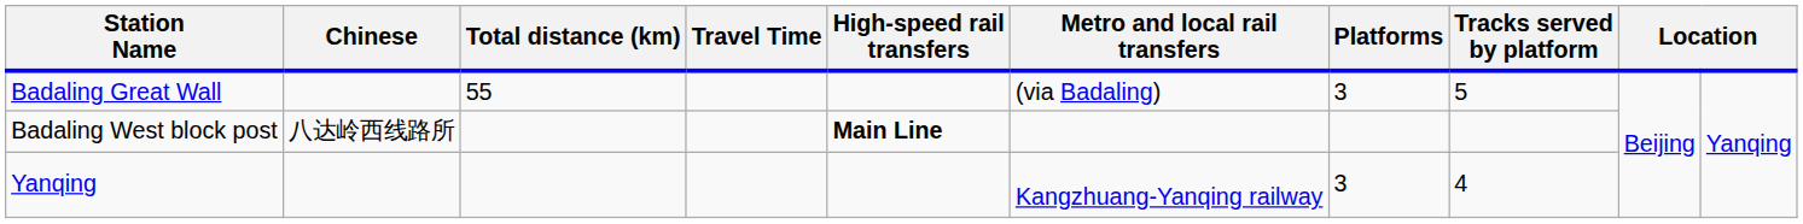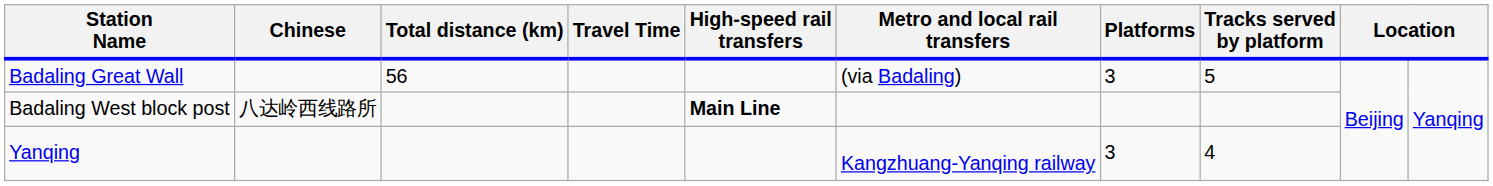 <table class="wikitable">
 <tr>
 <th style="border-bottom:3px solid blue;">Station<br>Name</th>
 <th style="border-bottom:3px solid blue;">Chinese</th>
 <th style="border-bottom:3px solid blue;">Total distance (km)</th>
 <th style="border-bottom:3px solid blue;">Travel Time</th>
 <th style="border-bottom:3px solid blue;">High-speed rail<br>transfers</th>
 <th style="border-bottom:3px solid blue;">Metro and local rail<br>transfers</th>
 <th style="border-bottom:3px solid blue;">Platforms</th>
 <th style="border-bottom:3px solid blue;">Tracks served<br>by platform</th>
 <th style="border-bottom:3px solid blue;" colspan="3">Location</th>
 </tr>
 <tr>
 <td><a href='#'>Badaling Great Wall</a></td>
 <td></td>
-<td>55</td>
+<td>56</td>
 <td align=right></td>
 <td align=right></td>
 <td>  (via <a href='#'>Badaling</a>)</td>
 <td>3</td>
 <td>5</td>
 <td rowspan="3"><a href='#'>Beijing</a></td>
 <td colspan="2" rowspan="3"><a href='#'>Yanqing</a></td>
 </tr>
 <tr>
 <td>Badaling West block post</td>
 <td>八达岭西线路所</td>
 <td></td>
 <td></td>
 <td><strong>Main Line</strong></td>
 <td></td>
 <td></td>
 <td></td>
 </tr>
 <tr>
 <td><a href='#'>Yanqing</a></td>
 <td></td>
 <td></td>
 <td align="right"></td>
 <td align="left"></td>
 <td> <br><a href='#'>Kangzhuang-Yanqing railway</a></td>
 <td>3</td>
 <td>4</td>
 </tr>
 </table>
